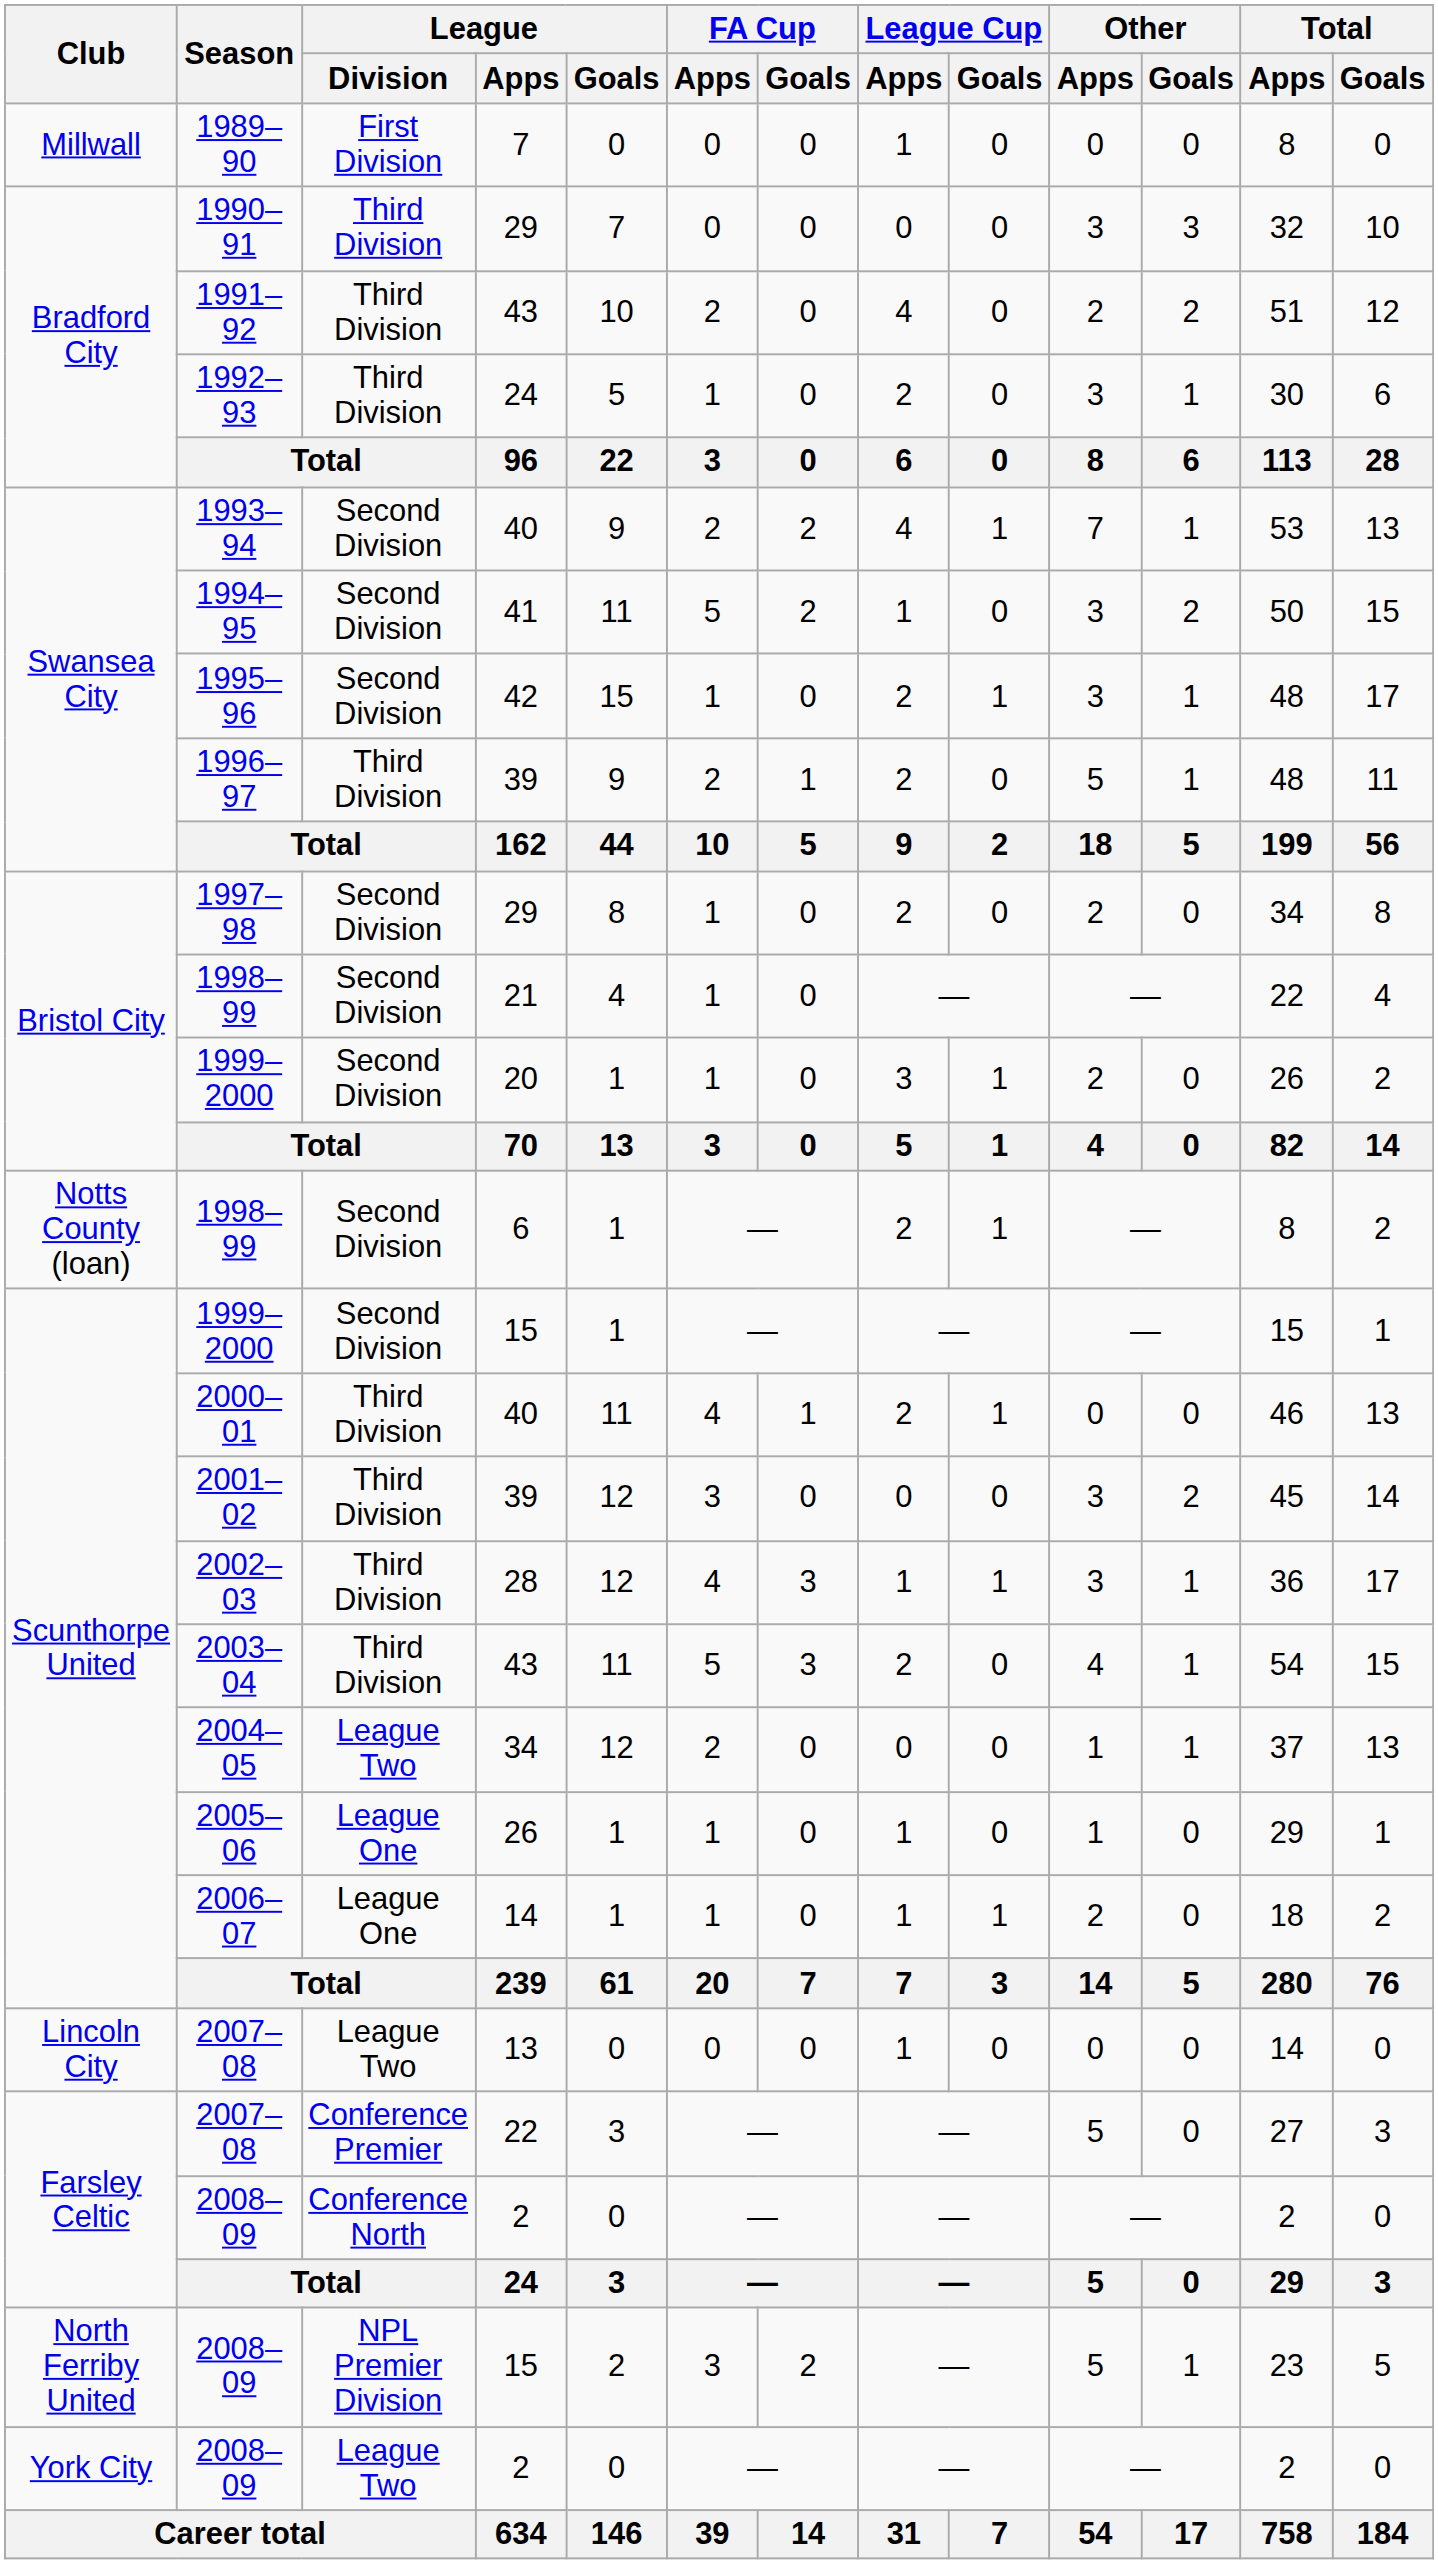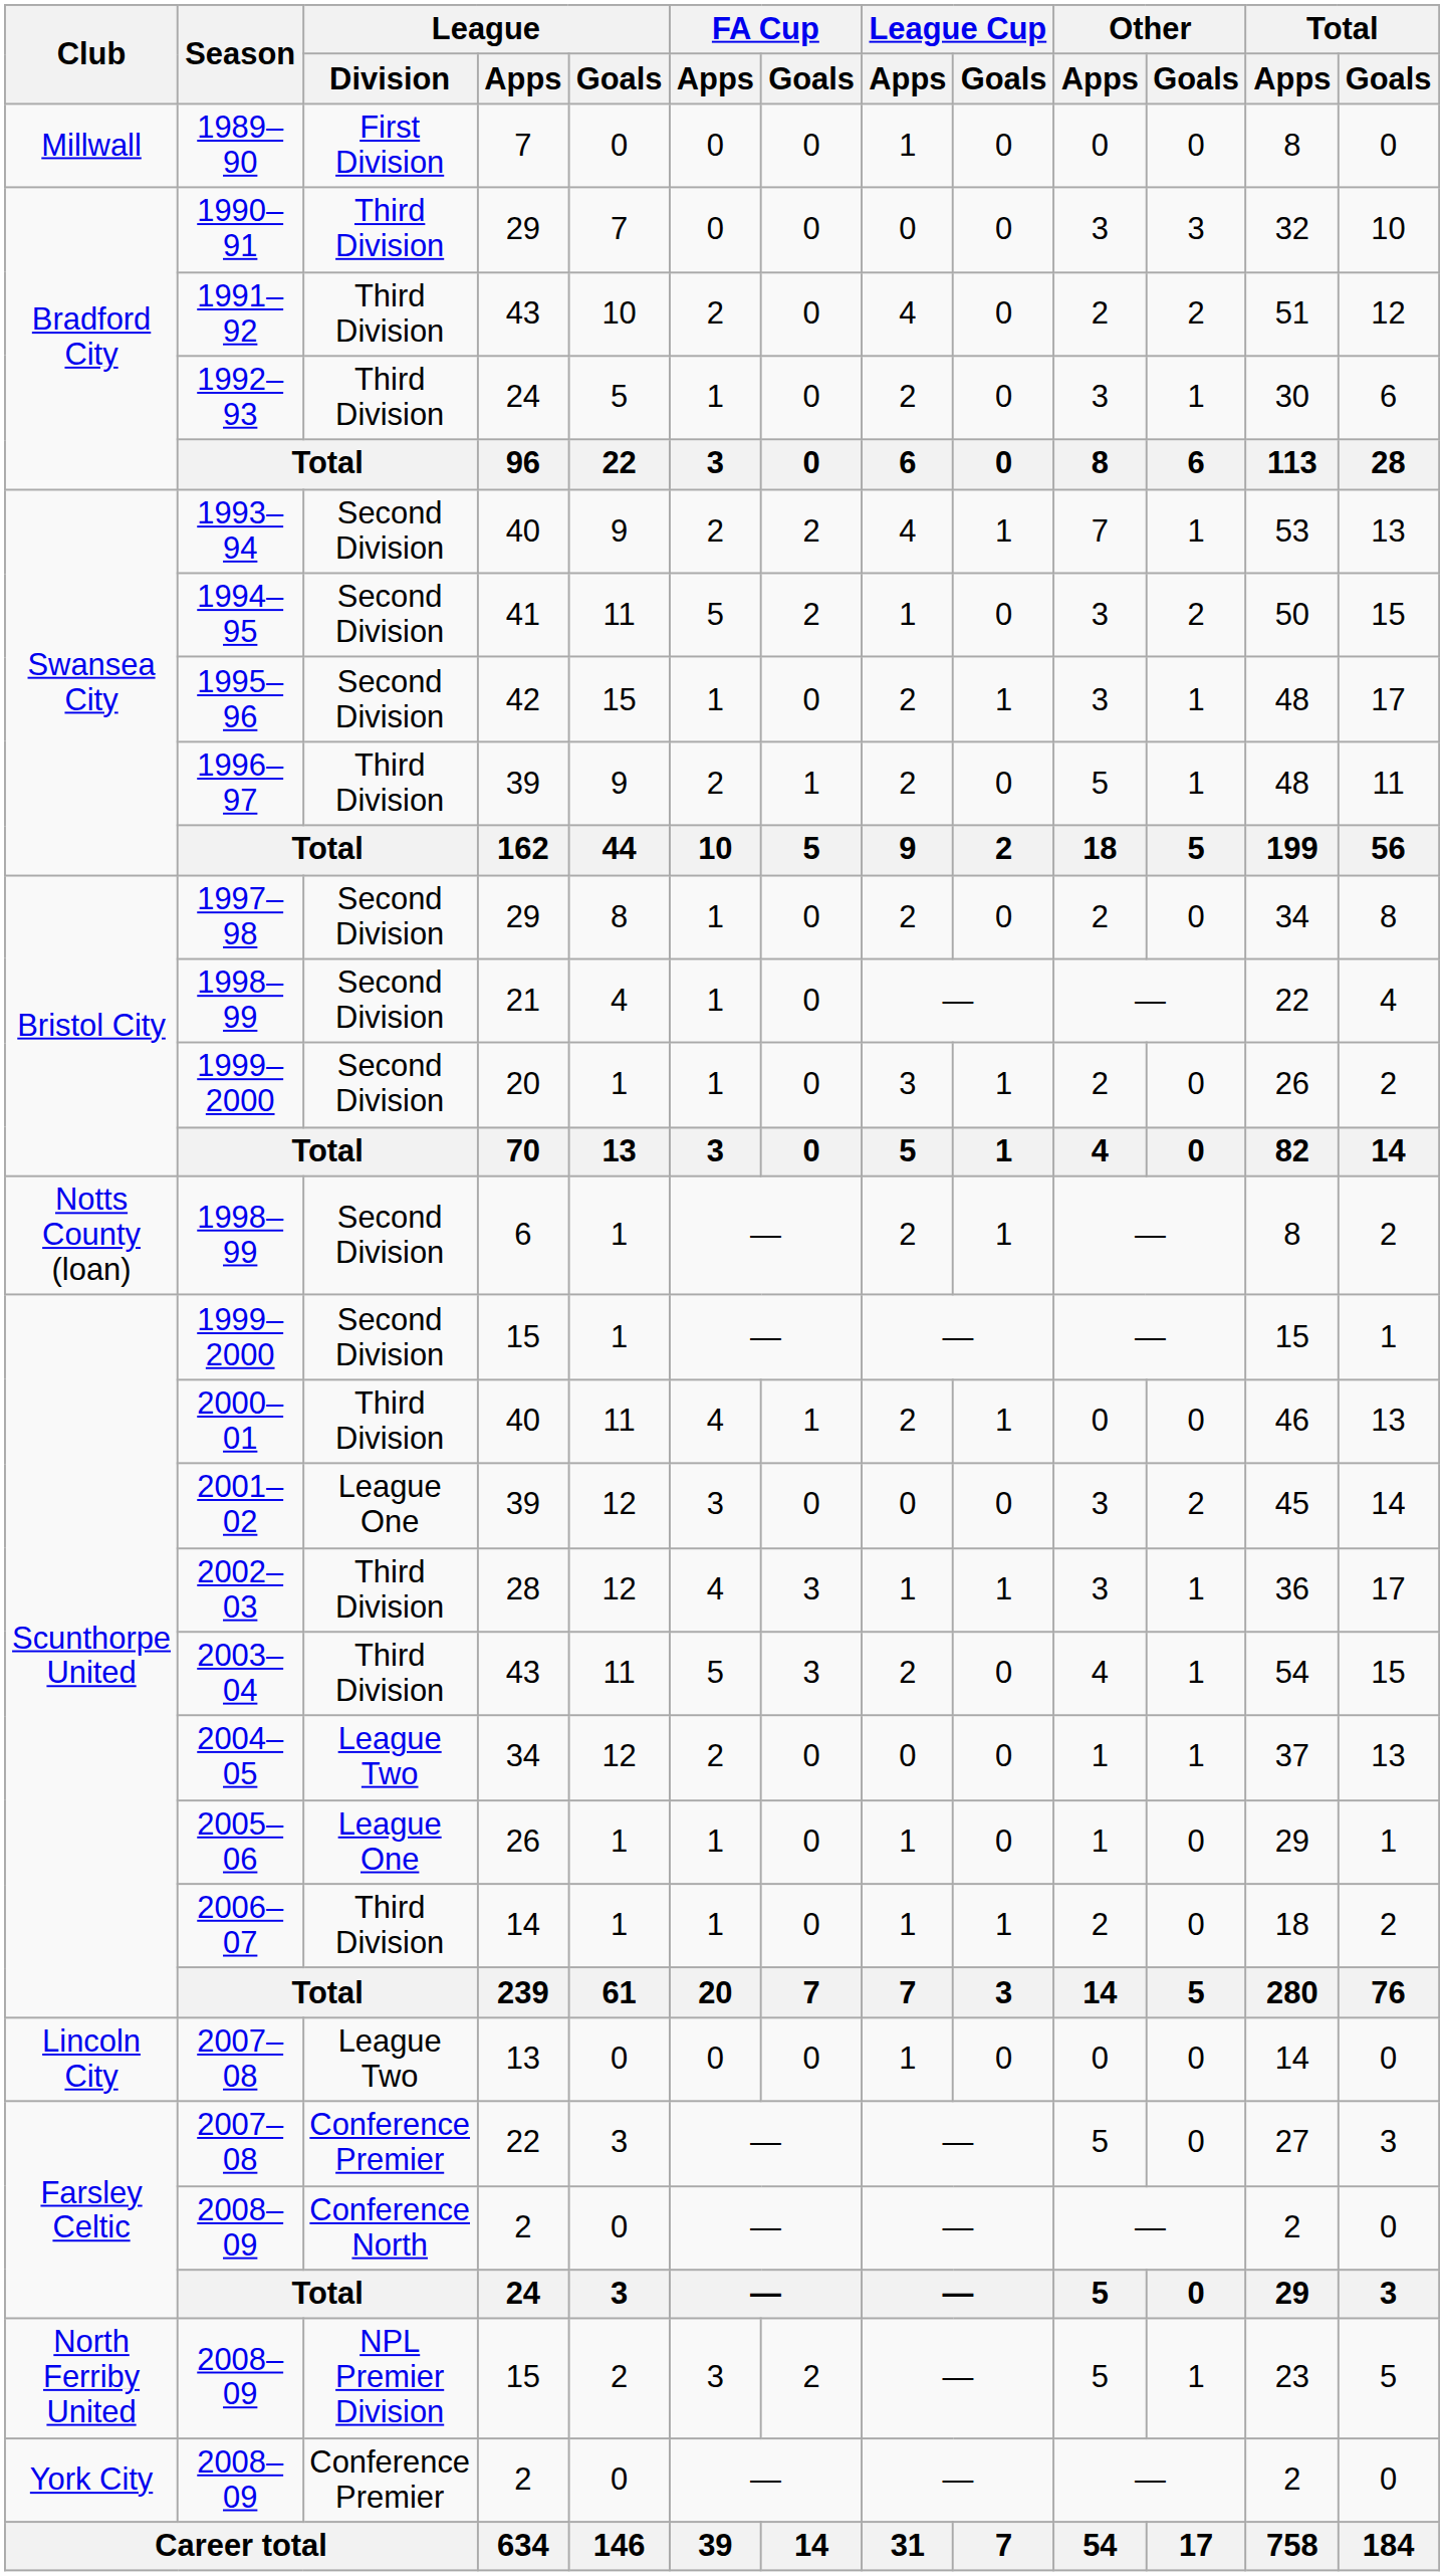 <table class=wikitable style="text-align: center;">
 <tr>
 <th rowspan=2>Club</th>
 <th rowspan=2>Season</th>
 <th colspan=3>League</th>
 <th colspan=2><a href='#'>FA Cup</a></th>
 <th colspan=2><a href='#'>League Cup</a></th>
 <th colspan=2>Other</th>
 <th colspan=2>Total</th>
 </tr>
 <tr>
 <th>Division</th>
 <th>Apps</th>
 <th>Goals</th>
 <th>Apps</th>
 <th>Goals</th>
 <th>Apps</th>
 <th>Goals</th>
 <th>Apps</th>
 <th>Goals</th>
 <th>Apps</th>
 <th>Goals</th>
 </tr>
 <tr>
 <td><a href='#'>Millwall</a></td>
 <td><a href='#'>1989–90</a></td>
 <td><a href='#'>First Division</a></td>
 <td>7</td>
 <td>0</td>
 <td>0</td>
 <td>0</td>
 <td>1</td>
 <td>0</td>
 <td>0</td>
 <td>0</td>
 <td>8</td>
 <td>0</td>
 </tr>
 <tr>
 <td rowspan=4><a href='#'>Bradford City</a></td>
 <td><a href='#'>1990–91</a></td>
 <td><a href='#'>Third Division</a></td>
 <td>29</td>
 <td>7</td>
 <td>0</td>
 <td>0</td>
 <td>0</td>
 <td>0</td>
 <td>3</td>
 <td>3</td>
 <td>32</td>
 <td>10</td>
 </tr>
 <tr>
 <td><a href='#'>1991–92</a></td>
 <td>Third Division</td>
 <td>43</td>
 <td>10</td>
 <td>2</td>
 <td>0</td>
 <td>4</td>
 <td>0</td>
 <td>2</td>
 <td>2</td>
 <td>51</td>
 <td>12</td>
 </tr>
 <tr>
 <td><a href='#'>1992–93</a></td>
 <td>Third Division</td>
 <td>24</td>
 <td>5</td>
 <td>1</td>
 <td>0</td>
 <td>2</td>
 <td>0</td>
 <td>3</td>
 <td>1</td>
 <td>30</td>
 <td>6</td>
 </tr>
 <tr>
 <th colspan=2>Total</th>
 <th>96</th>
 <th>22</th>
 <th>3</th>
 <th>0</th>
 <th>6</th>
 <th>0</th>
 <th>8</th>
 <th>6</th>
 <th>113</th>
 <th>28</th>
 </tr>
 <tr>
 <td rowspan=5><a href='#'>Swansea City</a></td>
 <td><a href='#'>1993–94</a></td>
 <td>Second Division</td>
 <td>40</td>
 <td>9</td>
 <td>2</td>
 <td>2</td>
 <td>4</td>
 <td>1</td>
 <td>7</td>
 <td>1</td>
 <td>53</td>
 <td>13</td>
 </tr>
 <tr>
 <td><a href='#'>1994–95</a></td>
 <td>Second Division</td>
 <td>41</td>
 <td>11</td>
 <td>5</td>
 <td>2</td>
 <td>1</td>
 <td>0</td>
 <td>3</td>
 <td>2</td>
 <td>50</td>
 <td>15</td>
 </tr>
 <tr>
 <td><a href='#'>1995–96</a></td>
 <td>Second Division</td>
 <td>42</td>
 <td>15</td>
 <td>1</td>
 <td>0</td>
 <td>2</td>
 <td>1</td>
 <td>3</td>
 <td>1</td>
 <td>48</td>
 <td>17</td>
 </tr>
 <tr>
 <td><a href='#'>1996–97</a></td>
 <td>Third Division</td>
 <td>39</td>
 <td>9</td>
 <td>2</td>
 <td>1</td>
 <td>2</td>
 <td>0</td>
 <td>5</td>
 <td>1</td>
 <td>48</td>
 <td>11</td>
 </tr>
 <tr>
 <th colspan=2>Total</th>
 <th>162</th>
 <th>44</th>
 <th>10</th>
 <th>5</th>
 <th>9</th>
 <th>2</th>
 <th>18</th>
 <th>5</th>
 <th>199</th>
 <th>56</th>
 </tr>
 <tr>
 <td rowspan=4><a href='#'>Bristol City</a></td>
 <td><a href='#'>1997–98</a></td>
 <td>Second Division</td>
 <td>29</td>
 <td>8</td>
 <td>1</td>
 <td>0</td>
 <td>2</td>
 <td>0</td>
 <td>2</td>
 <td>0</td>
 <td>34</td>
 <td>8</td>
 </tr>
 <tr>
 <td><a href='#'>1998–99</a></td>
 <td>Second Division</td>
 <td>21</td>
 <td>4</td>
 <td>1</td>
 <td>0</td>
 <td colspan=2>—</td>
 <td colspan=2>—</td>
 <td>22</td>
 <td>4</td>
 </tr>
 <tr>
 <td><a href='#'>1999–2000</a></td>
 <td>Second Division</td>
 <td>20</td>
 <td>1</td>
 <td>1</td>
 <td>0</td>
 <td>3</td>
 <td>1</td>
 <td>2</td>
 <td>0</td>
 <td>26</td>
 <td>2</td>
 </tr>
 <tr>
 <th colspan=2>Total</th>
 <th>70</th>
 <th>13</th>
 <th>3</th>
 <th>0</th>
 <th>5</th>
 <th>1</th>
 <th>4</th>
 <th>0</th>
 <th>82</th>
 <th>14</th>
 </tr>
 <tr>
 <td><a href='#'>Notts County</a> (loan)</td>
 <td><a href='#'>1998–99</a></td>
 <td>Second Division</td>
 <td>6</td>
 <td>1</td>
 <td colspan=2>—</td>
 <td>2</td>
 <td>1</td>
 <td colspan=2>—</td>
 <td>8</td>
 <td>2</td>
 </tr>
 <tr>
 <td rowspan=9><a href='#'>Scunthorpe United</a></td>
 <td><a href='#'>1999–2000</a></td>
 <td>Second Division</td>
 <td>15</td>
 <td>1</td>
 <td colspan=2>—</td>
 <td colspan=2>—</td>
 <td colspan=2>—</td>
 <td>15</td>
 <td>1</td>
 </tr>
 <tr>
 <td><a href='#'>2000–01</a></td>
 <td>Third Division</td>
 <td>40</td>
 <td>11</td>
 <td>4</td>
 <td>1</td>
 <td>2</td>
 <td>1</td>
 <td>0</td>
 <td>0</td>
 <td>46</td>
 <td>13</td>
 </tr>
 <tr>
 <td><a href='#'>2001–02</a></td>
-<td>Third Division</td>
+<td>League One</td>
 <td>39</td>
 <td>12</td>
 <td>3</td>
 <td>0</td>
 <td>0</td>
 <td>0</td>
 <td>3</td>
 <td>2</td>
 <td>45</td>
 <td>14</td>
 </tr>
 <tr>
 <td><a href='#'>2002–03</a></td>
 <td>Third Division</td>
 <td>28</td>
 <td>12</td>
 <td>4</td>
 <td>3</td>
 <td>1</td>
 <td>1</td>
 <td>3</td>
 <td>1</td>
 <td>36</td>
 <td>17</td>
 </tr>
 <tr>
 <td><a href='#'>2003–04</a></td>
 <td>Third Division</td>
 <td>43</td>
 <td>11</td>
 <td>5</td>
 <td>3</td>
 <td>2</td>
 <td>0</td>
 <td>4</td>
 <td>1</td>
 <td>54</td>
 <td>15</td>
 </tr>
 <tr>
 <td><a href='#'>2004–05</a></td>
 <td><a href='#'>League Two</a></td>
 <td>34</td>
 <td>12</td>
 <td>2</td>
 <td>0</td>
 <td>0</td>
 <td>0</td>
 <td>1</td>
 <td>1</td>
 <td>37</td>
 <td>13</td>
 </tr>
 <tr>
 <td><a href='#'>2005–06</a></td>
 <td><a href='#'>League One</a></td>
 <td>26</td>
 <td>1</td>
 <td>1</td>
 <td>0</td>
 <td>1</td>
 <td>0</td>
 <td>1</td>
 <td>0</td>
 <td>29</td>
 <td>1</td>
 </tr>
 <tr>
 <td><a href='#'>2006–07</a></td>
-<td>League One</td>
+<td>Third Division</td>
 <td>14</td>
 <td>1</td>
 <td>1</td>
 <td>0</td>
 <td>1</td>
 <td>1</td>
 <td>2</td>
 <td>0</td>
 <td>18</td>
 <td>2</td>
 </tr>
 <tr>
 <th colspan=2>Total</th>
 <th>239</th>
 <th>61</th>
 <th>20</th>
 <th>7</th>
 <th>7</th>
 <th>3</th>
 <th>14</th>
 <th>5</th>
 <th>280</th>
 <th>76</th>
 </tr>
 <tr>
 <td><a href='#'>Lincoln City</a></td>
 <td><a href='#'>2007–08</a></td>
 <td>League Two</td>
 <td>13</td>
 <td>0</td>
 <td>0</td>
 <td>0</td>
 <td>1</td>
 <td>0</td>
 <td>0</td>
 <td>0</td>
 <td>14</td>
 <td>0</td>
 </tr>
 <tr>
 <td rowspan=3><a href='#'>Farsley Celtic</a></td>
 <td><a href='#'>2007–08</a></td>
 <td><a href='#'>Conference Premier</a></td>
 <td>22</td>
 <td>3</td>
 <td colspan=2>—</td>
 <td colspan=2>—</td>
 <td>5</td>
 <td>0</td>
 <td>27</td>
 <td>3</td>
 </tr>
 <tr>
 <td><a href='#'>2008–09</a></td>
 <td><a href='#'>Conference North</a></td>
 <td>2</td>
 <td>0</td>
 <td colspan=2>—</td>
 <td colspan=2>—</td>
 <td colspan=2>—</td>
 <td>2</td>
 <td>0</td>
 </tr>
 <tr>
 <th colspan=2>Total</th>
 <th>24</th>
 <th>3</th>
 <th colspan=2>—</th>
 <th colspan=2>—</th>
 <th>5</th>
 <th>0</th>
 <th>29</th>
 <th>3</th>
 </tr>
 <tr>
 <td><a href='#'>North Ferriby United</a></td>
 <td><a href='#'>2008–09</a></td>
 <td><a href='#'>NPL Premier Division</a></td>
 <td>15</td>
 <td>2</td>
 <td>3</td>
 <td>2</td>
 <td colspan=2>—</td>
 <td>5</td>
 <td>1</td>
 <td>23</td>
 <td>5</td>
 </tr>
 <tr>
 <td><a href='#'>York City</a></td>
 <td><a href='#'>2008–09</a></td>
-<td><a href='#'>League Two</a></td>
+<td>Conference Premier</td>
 <td>2</td>
 <td>0</td>
 <td colspan=2>—</td>
 <td colspan=2>—</td>
 <td colspan=2>—</td>
 <td>2</td>
 <td>0</td>
 </tr>
 <tr>
 <th colspan=3>Career total</th>
 <th>634</th>
 <th>146</th>
 <th>39</th>
 <th>14</th>
 <th>31</th>
 <th>7</th>
 <th>54</th>
 <th>17</th>
 <th>758</th>
 <th>184</th>
 </tr>
 </table>
